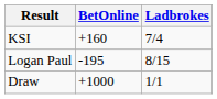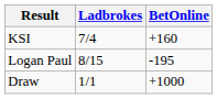 <table class="wikitable">
 <tr>
 <th>Result</th>
+<th><a href='#'>Ladbrokes</a></th>
 <th><a href='#'>BetOnline</a></th>
-<th><a href='#'>Ladbrokes</a></th>
 </tr>
 <tr>
 <td>KSI</td>
+<td>7/4</td>
 <td>+160</td>
-<td>7/4</td>
 </tr>
 <tr>
 <td>Logan Paul</td>
+<td>8/15</td>
 <td>-195</td>
-<td>8/15</td>
 </tr>
 <tr>
 <td>Draw</td>
+<td>1/1</td>
 <td>+1000</td>
-<td>1/1</td>
 </tr>
 </table>
